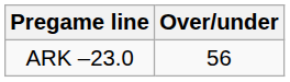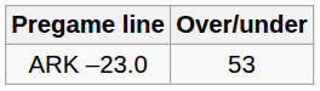 <table class="wikitable">
 <tr align="center">
 <th style=>Pregame line</th>
 <th style=>Over/under</th>
 </tr>
 <tr align="center">
 <td>ARK –23.0</td>
-<td>56</td>
+<td>53</td>
 </tr>
 </table>
